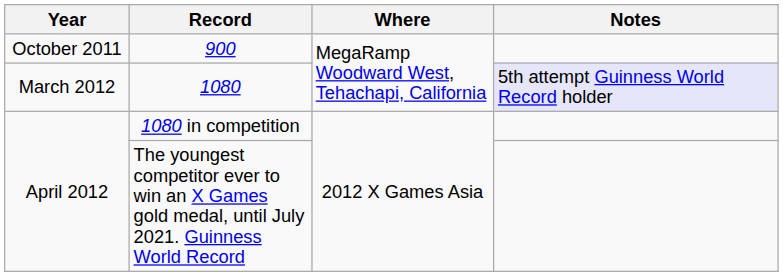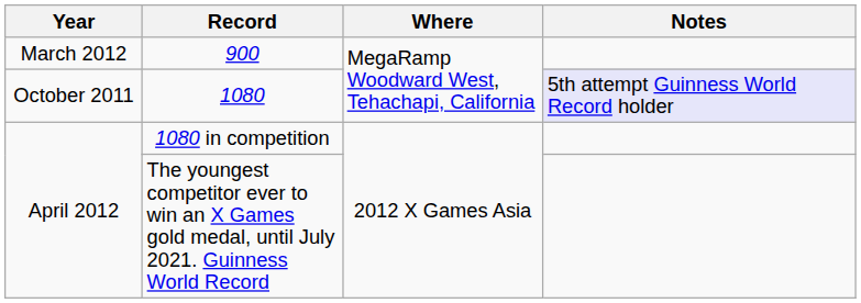 <table class="wikitable" style="font-size: 90%;">
 <tr>
 <th style="width:100px;">Year</th>
 <th style="width:150px;">Record</th>
 <th style="width:150px;">Where</th>
 <th style="width:250px;">Notes</th>
 </tr>
 <tr>
-<td style="text-align:center;">October 2011</td>
+<td style="text-align:center;">March 2012</td>
 <td style="text-align:center;"><em><a href='#'>900</a></em></td>
 <td rowspan="2">MegaRamp <a href='#'>Woodward West</a>, <a href='#'>Tehachapi, California</a></td>
 <td></td>
 </tr>
 <tr>
-<td style="text-align:center;">March 2012</td>
+<td style="text-align:center;">October 2011</td>
 <td style="text-align:center;"><em><a href='#'>1080</a></em></td>
 <td style="background: lavender;">5th attempt <a href='#'>Guinness World Record</a> holder</td>
 </tr>
 <tr>
 <td rowspan="2" style="text-align:center;">April 2012</td>
 <td style="text-align:center;"><em><a href='#'>1080</a></em> in competition</td>
 <td rowspan="2" style="text-align:center;">2012 X Games Asia</td>
 <td></td>
 </tr>
 <tr>
 <td>The youngest competitor ever to win an <a href='#'>X Games</a> gold medal, until July 2021. <a href='#'>Guinness World Record</a></td>
 <td></td>
 </tr>
 </table>
